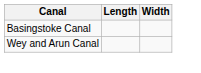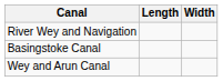 <table class="wikitable">
 <tr>
 <th>Canal</th>
 <th>Length</th>
 <th>Width</th>
+</tr>
+<tr>
+<td>River Wey and Navigation</td>
+<td></td>
+<td></td>
 </tr>
 <tr>
 <td>Basingstoke Canal</td>
 <td></td>
 <td></td>
 </tr>
 <tr>
 <td>Wey and Arun Canal</td>
 <td></td>
 <td></td>
 </tr>
 </table>
